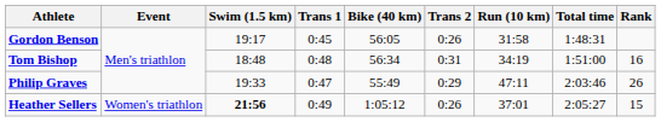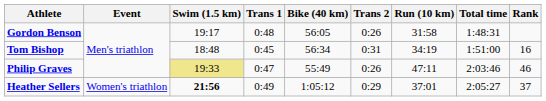 <table class="wikitable" style="font-size:90%;">
 <tr>
 <th>Athlete</th>
 <th>Event</th>
 <th>Swim (1.5 km)</th>
 <th>Trans 1</th>
 <th>Bike (40 km)</th>
 <th>Trans 2</th>
 <th>Run (10 km)</th>
 <th>Total time</th>
 <th>Rank</th>
 </tr>
 <tr align=center>
 <td align=left><strong><a href='#'>Gordon Benson</a></strong></td>
 <td style="text-align:left;" rowspan="3"><a href='#'>Men's triathlon</a></td>
 <td>19:17</td>
-<td>0:45</td>
+<td>0:48</td>
 <td>56:05</td>
 <td>0:26</td>
 <td>31:58</td>
 <td>1:48:31</td>
 <td></td>
 </tr>
 <tr align=center>
 <td align=left><strong><a href='#'>Tom Bishop</a></strong></td>
 <td>18:48</td>
-<td>0:48</td>
+<td>0:45</td>
 <td>56:34</td>
 <td>0:31</td>
 <td>34:19</td>
 <td>1:51:00</td>
 <td>16</td>
 </tr>
 <tr align=center>
 <td align=left><strong><a href='#'>Philip Graves</a></strong></td>
-<td>19:33</td>
+<td style="background: khaki;">19:33</td>
 <td>0:47</td>
 <td>55:49</td>
-<td>0:29</td>
+<td>0:26</td>
 <td>47:11</td>
 <td>2:03:46</td>
-<td>26</td>
+<td>46</td>
 </tr>
 <tr align=center>
 <td align=left><strong><a href='#'>Heather Sellers</a></strong></td>
 <td><a href='#'>Women's triathlon</a></td>
 <td><strong>21:56</strong></td>
 <td>0:49</td>
 <td>1:05:12</td>
-<td>0:26</td>
+<td>0:29</td>
 <td>37:01</td>
 <td>2:05:27</td>
-<td>15</td>
+<td>37</td>
 </tr>
 </table>
